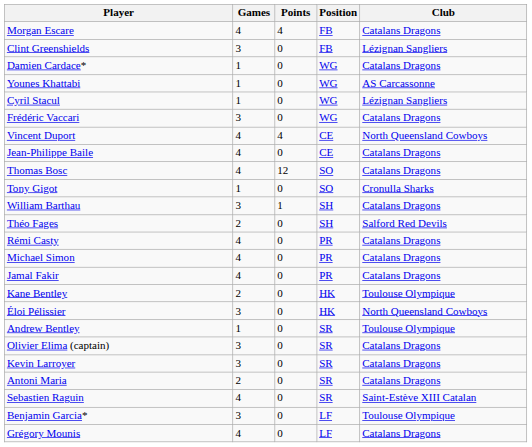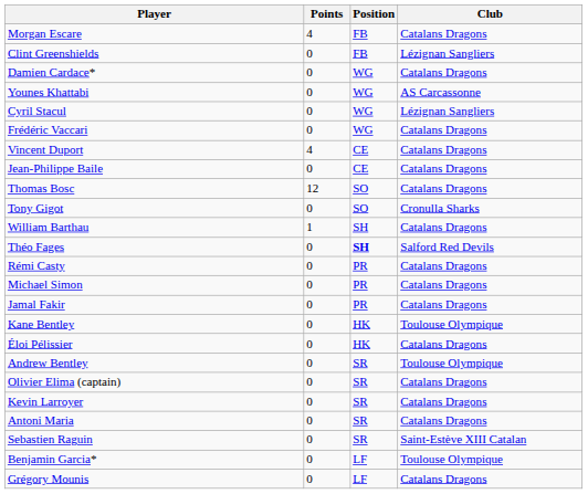 <table class="wikitable" style="width:60%;text-align:left">
 <tr bgcolor=#FFFFFF>
 <th !width=22%>Player</th>
-<th width=8%>Games</th>
 <th width=8%>Points</th>
 <th width=8%>Position</th>
 <th width=32%>Club</th>
 </tr>
 <tr>
 <td><a href='#'>Morgan Escare</a></td>
 <td>4</td>
-<td>4</td>
 <td><a href='#'>FB</a></td>
 <td> <a href='#'>Catalans Dragons</a></td>
 </tr>
 <tr>
 <td><a href='#'>Clint Greenshields</a></td>
-<td>3</td>
 <td>0</td>
 <td><a href='#'>FB</a></td>
 <td> <a href='#'>Lézignan Sangliers</a></td>
 </tr>
 <tr>
 <td><a href='#'>Damien Cardace</a>*</td>
-<td>1</td>
 <td>0</td>
 <td><a href='#'>WG</a></td>
 <td> <a href='#'>Catalans Dragons</a></td>
 </tr>
 <tr>
 <td><a href='#'>Younes Khattabi</a></td>
-<td>1</td>
 <td>0</td>
 <td><a href='#'>WG</a></td>
 <td> <a href='#'>AS Carcassonne</a></td>
 </tr>
 <tr>
 <td><a href='#'>Cyril Stacul</a></td>
-<td>1</td>
 <td>0</td>
 <td><a href='#'>WG</a></td>
 <td> <a href='#'>Lézignan Sangliers</a></td>
 </tr>
 <tr>
 <td><a href='#'>Frédéric Vaccari</a></td>
-<td>3</td>
 <td>0</td>
 <td><a href='#'>WG</a></td>
 <td> <a href='#'>Catalans Dragons</a></td>
 </tr>
 <tr>
 <td><a href='#'>Vincent Duport</a></td>
 <td>4</td>
-<td>4</td>
 <td><a href='#'>CE</a></td>
-<td> <a href='#'>North Queensland Cowboys</a></td>
+<td> <a href='#'>Catalans Dragons</a></td>
 </tr>
 <tr>
 <td><a href='#'>Jean-Philippe Baile</a></td>
-<td>4</td>
 <td>0</td>
 <td><a href='#'>CE</a></td>
 <td> <a href='#'>Catalans Dragons</a></td>
 </tr>
 <tr>
 <td><a href='#'>Thomas Bosc</a></td>
-<td>4</td>
 <td>12</td>
 <td><a href='#'>SO</a></td>
 <td> <a href='#'>Catalans Dragons</a></td>
 </tr>
 <tr>
 <td><a href='#'>Tony Gigot</a></td>
-<td>1</td>
 <td>0</td>
 <td><a href='#'>SO</a></td>
 <td> <a href='#'>Cronulla Sharks</a></td>
 </tr>
 <tr>
 <td><a href='#'>William Barthau</a></td>
-<td>3</td>
 <td>1</td>
 <td><a href='#'>SH</a></td>
 <td> <a href='#'>Catalans Dragons</a></td>
 </tr>
 <tr>
 <td><a href='#'>Théo Fages</a></td>
-<td>2</td>
 <td>0</td>
-<td><a href='#'>SH</a></td>
+<td><strong><a href='#'>SH</a></strong></td>
 <td> <a href='#'>Salford Red Devils</a></td>
 </tr>
 <tr>
 <td><a href='#'>Rémi Casty</a></td>
-<td>4</td>
 <td>0</td>
 <td><a href='#'>PR</a></td>
 <td> <a href='#'>Catalans Dragons</a></td>
 </tr>
 <tr>
 <td><a href='#'>Michael Simon</a></td>
-<td>4</td>
 <td>0</td>
 <td><a href='#'>PR</a></td>
 <td> <a href='#'>Catalans Dragons</a></td>
 </tr>
 <tr>
 <td><a href='#'>Jamal Fakir</a></td>
-<td>4</td>
 <td>0</td>
 <td><a href='#'>PR</a></td>
 <td> <a href='#'>Catalans Dragons</a></td>
 </tr>
 <tr>
 <td><a href='#'>Kane Bentley</a></td>
-<td>2</td>
 <td>0</td>
 <td><a href='#'>HK</a></td>
 <td> <a href='#'>Toulouse Olympique</a></td>
 </tr>
 <tr>
 <td><a href='#'>Éloi Pélissier</a></td>
-<td>3</td>
 <td>0</td>
 <td><a href='#'>HK</a></td>
-<td> <a href='#'>North Queensland Cowboys</a></td>
+<td> <a href='#'>Catalans Dragons</a></td>
 </tr>
 <tr>
 <td><a href='#'>Andrew Bentley</a></td>
-<td>1</td>
 <td>0</td>
 <td><a href='#'>SR</a></td>
 <td> <a href='#'>Toulouse Olympique</a></td>
 </tr>
 <tr>
 <td><a href='#'>Olivier Elima</a> (captain)</td>
-<td>3</td>
 <td>0</td>
 <td><a href='#'>SR</a></td>
 <td> <a href='#'>Catalans Dragons</a></td>
 </tr>
 <tr>
 <td><a href='#'>Kevin Larroyer</a></td>
-<td>3</td>
 <td>0</td>
 <td><a href='#'>SR</a></td>
 <td> <a href='#'>Catalans Dragons</a></td>
 </tr>
 <tr>
 <td><a href='#'>Antoni Maria</a></td>
-<td>2</td>
 <td>0</td>
 <td><a href='#'>SR</a></td>
 <td> <a href='#'>Catalans Dragons</a></td>
 </tr>
 <tr>
 <td><a href='#'>Sebastien Raguin</a></td>
-<td>4</td>
 <td>0</td>
 <td><a href='#'>SR</a></td>
 <td> <a href='#'>Saint-Estève XIII Catalan</a></td>
 </tr>
 <tr>
 <td><a href='#'>Benjamin Garcia</a>*</td>
-<td>3</td>
 <td>0</td>
 <td><a href='#'>LF</a></td>
 <td> <a href='#'>Toulouse Olympique</a></td>
 </tr>
 <tr>
 <td><a href='#'>Grégory Mounis</a></td>
-<td>4</td>
 <td>0</td>
 <td><a href='#'>LF</a></td>
 <td> <a href='#'>Catalans Dragons</a></td>
 </tr>
 </table>
